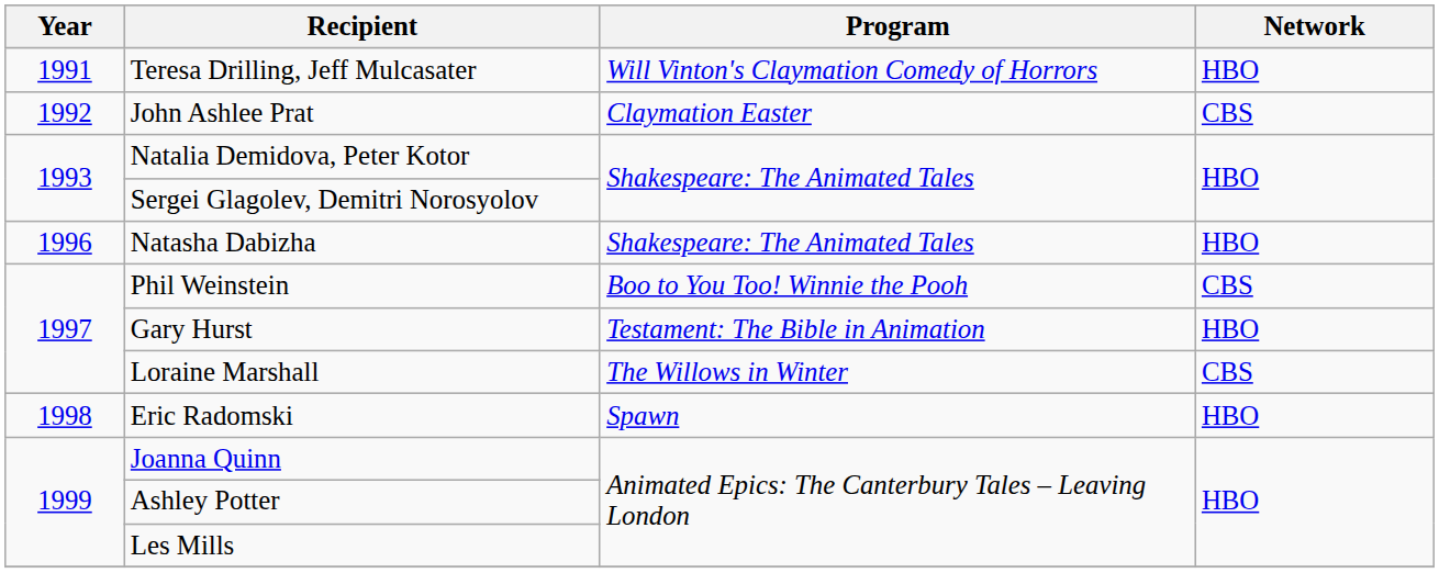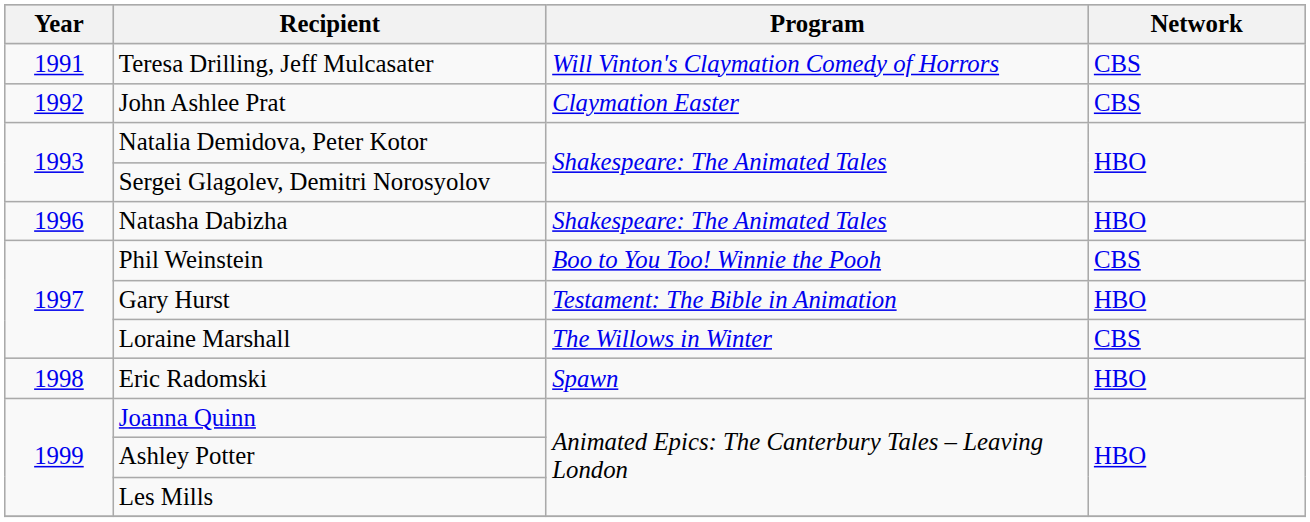 <table class="wikitable" style="width:95%">
 <tr style="background:#bebebe;">
 <th style="width:5%;">Year</th>
 <th style="width:20%;">Recipient</th>
 <th style="width:25%;">Program</th>
 <th style="width:10%;">Network</th>
 </tr>
 <tr>
 <td rowspan="1" style="text-align:center"><a href='#'>1991</a></td>
 <td>Teresa Drilling, Jeff Mulcasater</td>
 <td><em><a href='#'>Will Vinton's Claymation Comedy of Horrors</a></em></td>
-<td><a href='#'>HBO</a></td>
+<td><a href='#'>CBS</a></td>
 </tr>
 <tr>
 <td rowspan="1" style="text-align:center"><a href='#'>1992</a></td>
 <td>John Ashlee Prat</td>
 <td><em><a href='#'>Claymation Easter</a></em></td>
 <td><a href='#'>CBS</a></td>
 </tr>
 <tr>
 <td rowspan="2" style="text-align:center"><a href='#'>1993</a></td>
 <td>Natalia Demidova, Peter Kotor</td>
 <td rowspan="2"><em><a href='#'>Shakespeare: The Animated Tales</a></em></td>
 <td rowspan="2"><a href='#'>HBO</a></td>
 </tr>
 <tr>
 <td>Sergei Glagolev, Demitri Norosyolov</td>
 </tr>
 <tr>
 <td rowspan="1" style="text-align:center"><a href='#'>1996</a></td>
 <td>Natasha Dabizha</td>
 <td><em><a href='#'>Shakespeare: The Animated Tales</a></em></td>
 <td><a href='#'>HBO</a></td>
 </tr>
 <tr>
 <td rowspan="3" style="text-align:center"><a href='#'>1997</a></td>
 <td>Phil Weinstein</td>
 <td><em><a href='#'>Boo to You Too! Winnie the Pooh</a></em></td>
 <td><a href='#'>CBS</a></td>
 </tr>
 <tr>
 <td>Gary Hurst</td>
 <td><em><a href='#'>Testament: The Bible in Animation</a></em></td>
 <td><a href='#'>HBO</a></td>
 </tr>
 <tr>
 <td>Loraine Marshall</td>
 <td><em><a href='#'>The Willows in Winter</a></em></td>
 <td><a href='#'>CBS</a></td>
 </tr>
 <tr>
 <td rowspan="1" style="text-align:center"><a href='#'>1998</a></td>
 <td>Eric Radomski</td>
 <td><em><a href='#'>Spawn</a></em></td>
 <td><a href='#'>HBO</a></td>
 </tr>
 <tr>
 <td rowspan="3" style="text-align:center"><a href='#'>1999</a></td>
 <td><a href='#'>Joanna Quinn</a></td>
 <td rowspan="3"><em>Animated Epics: The Canterbury Tales – Leaving London</em></td>
 <td rowspan="3"><a href='#'>HBO</a></td>
 </tr>
 <tr>
 <td>Ashley Potter</td>
 </tr>
 <tr>
 <td>Les Mills</td>
 </tr>
 <tr>
 </tr>
 </table>
